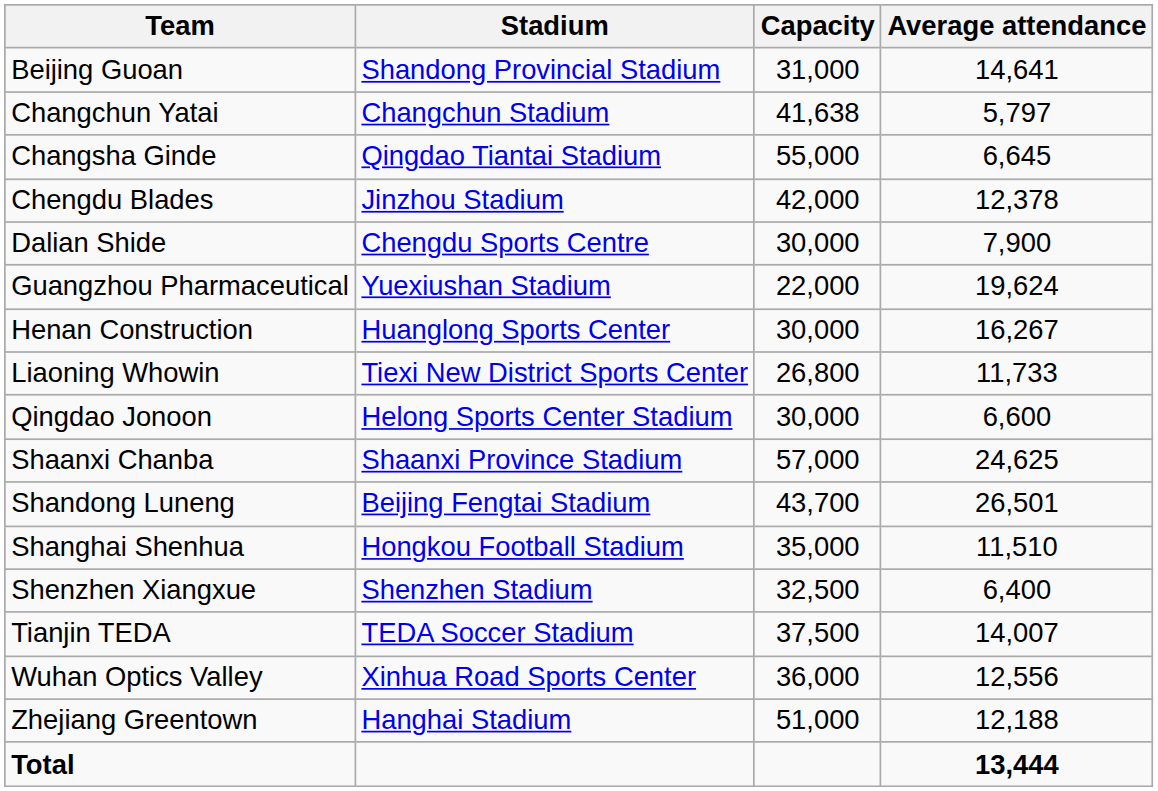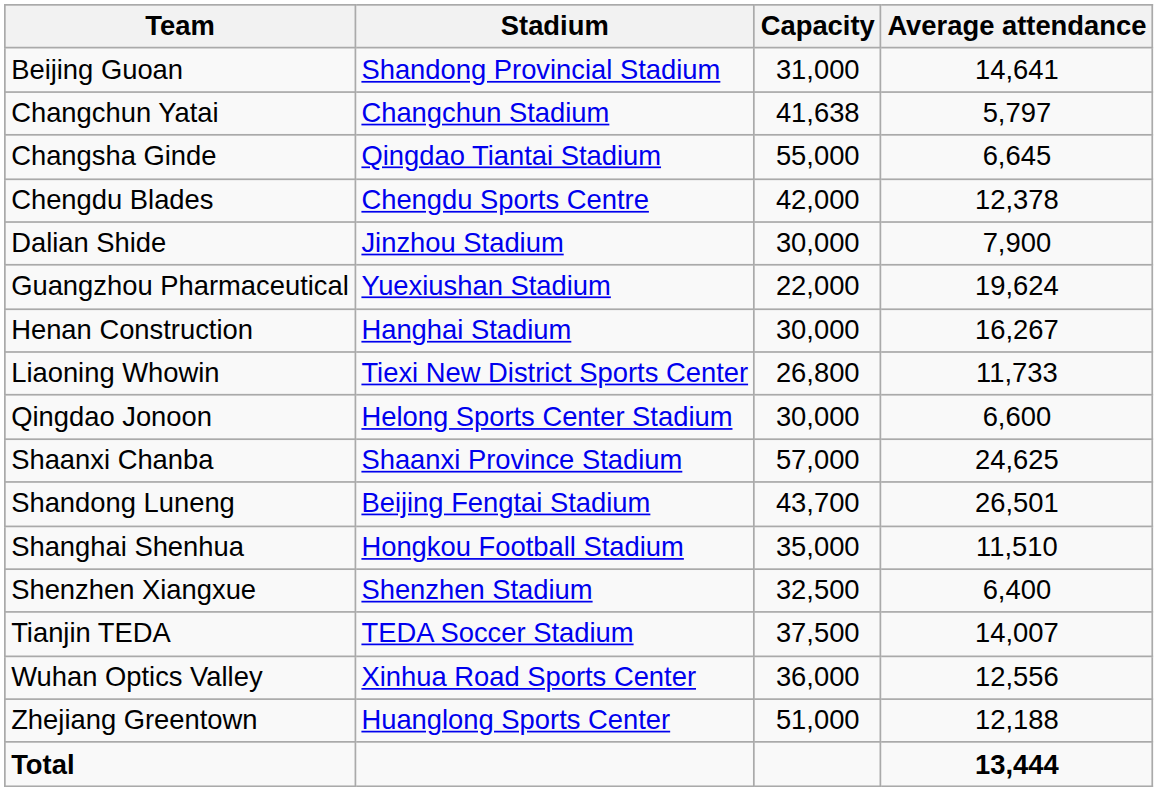 <table class="wikitable sortable">
 <tr>
 <th>Team</th>
 <th>Stadium</th>
 <th>Capacity</th>
 <th>Average attendance</th>
 </tr>
 <tr>
 <td>Beijing Guoan</td>
 <td><a href='#'>Shandong Provincial Stadium</a></td>
 <td align="center">31,000</td>
 <td align="center">14,641</td>
 </tr>
 <tr>
 <td>Changchun Yatai</td>
 <td><a href='#'>Changchun Stadium</a></td>
 <td align="center">41,638</td>
 <td align="center">5,797</td>
 </tr>
 <tr>
 <td>Changsha Ginde</td>
 <td><a href='#'>Qingdao Tiantai Stadium</a></td>
 <td align="center">55,000</td>
 <td align="center">6,645</td>
 </tr>
 <tr>
 <td>Chengdu Blades</td>
-<td><a href='#'>Jinzhou Stadium</a></td>
+<td><a href='#'>Chengdu Sports Centre</a></td>
 <td align="center">42,000</td>
 <td align="center">12,378</td>
 </tr>
 <tr>
 <td>Dalian Shide</td>
-<td><a href='#'>Chengdu Sports Centre</a></td>
+<td><a href='#'>Jinzhou Stadium</a></td>
 <td align="center">30,000</td>
 <td align="center">7,900</td>
 </tr>
 <tr>
 <td>Guangzhou Pharmaceutical</td>
 <td><a href='#'>Yuexiushan Stadium</a></td>
 <td align="center">22,000</td>
 <td align="center">19,624</td>
 </tr>
 <tr>
 <td>Henan Construction</td>
-<td><a href='#'>Huanglong Sports Center</a></td>
+<td><a href='#'>Hanghai Stadium</a></td>
 <td align="center">30,000</td>
 <td align="center">16,267</td>
 </tr>
 <tr>
 <td>Liaoning Whowin</td>
 <td><a href='#'>Tiexi New District Sports Center</a></td>
 <td align="center">26,800</td>
 <td align="center">11,733</td>
 </tr>
 <tr>
 <td>Qingdao Jonoon</td>
 <td><a href='#'>Helong Sports Center Stadium</a></td>
 <td align="center">30,000</td>
 <td align="center">6,600</td>
 </tr>
 <tr>
 <td>Shaanxi Chanba</td>
 <td><a href='#'>Shaanxi Province Stadium</a></td>
 <td align="center">57,000</td>
 <td align="center">24,625</td>
 </tr>
 <tr>
 <td>Shandong Luneng</td>
 <td><a href='#'>Beijing Fengtai Stadium</a></td>
 <td align="center">43,700</td>
 <td align="center">26,501</td>
 </tr>
 <tr>
 <td>Shanghai Shenhua</td>
 <td><a href='#'>Hongkou Football Stadium</a></td>
 <td align="center">35,000</td>
 <td align="center">11,510</td>
 </tr>
 <tr>
 <td>Shenzhen Xiangxue</td>
 <td><a href='#'>Shenzhen Stadium</a></td>
 <td align="center">32,500</td>
 <td align="center">6,400</td>
 </tr>
 <tr>
 <td>Tianjin TEDA</td>
 <td><a href='#'>TEDA Soccer Stadium</a></td>
 <td align="center">37,500</td>
 <td align="center">14,007</td>
 </tr>
 <tr>
 <td>Wuhan Optics Valley</td>
 <td><a href='#'>Xinhua Road Sports Center</a></td>
 <td align="center">36,000</td>
 <td align="center">12,556</td>
 </tr>
 <tr>
 <td>Zhejiang Greentown</td>
-<td><a href='#'>Hanghai Stadium</a></td>
+<td><a href='#'>Huanglong Sports Center</a></td>
 <td align="center">51,000</td>
 <td align="center">12,188</td>
 </tr>
 <tr>
 <td><strong>Total</strong></td>
 <td></td>
 <td></td>
 <td align="center"><strong>13,444</strong></td>
 </tr>
 </table>
